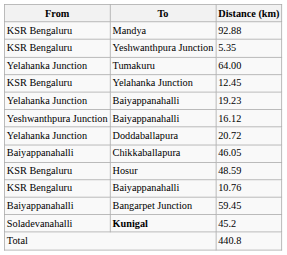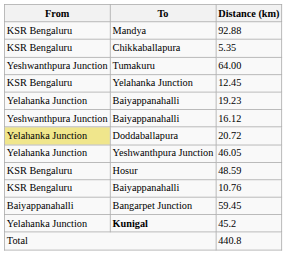 <table class="wikitable" style="font-size:small;">
 <tr>
 <th>From</th>
 <th>To</th>
 <th>Distance (km)</th>
 </tr>
 <tr>
 <td>KSR Bengaluru</td>
 <td>Mandya</td>
 <td>92.88</td>
 </tr>
 <tr>
 <td>KSR Bengaluru</td>
-<td>Yeshwanthpura Junction</td>
+<td>Chikkaballapura</td>
 <td>5.35</td>
 </tr>
 <tr>
-<td>Yelahanka Junction</td>
+<td>Yeshwanthpura Junction</td>
 <td>Tumakuru</td>
 <td>64.00</td>
 </tr>
 <tr>
 <td>KSR Bengaluru</td>
 <td>Yelahanka Junction</td>
 <td>12.45</td>
 </tr>
 <tr>
 <td>Yelahanka Junction</td>
 <td>Baiyappanahalli</td>
 <td>19.23</td>
 </tr>
 <tr>
 <td>Yeshwanthpura Junction</td>
 <td>Baiyappanahalli</td>
 <td>16.12</td>
 </tr>
 <tr>
-<td>Yelahanka Junction</td>
+<td style="background: khaki;">Yelahanka Junction</td>
 <td>Doddaballapura</td>
 <td>20.72</td>
 </tr>
 <tr>
-<td>Baiyappanahalli</td>
-<td>Chikkaballapura</td>
+<td>Yelahanka Junction</td>
+<td>Yeshwanthpura Junction</td>
 <td>46.05</td>
 </tr>
 <tr>
 <td>KSR Bengaluru</td>
 <td>Hosur</td>
 <td>48.59</td>
 </tr>
 <tr>
 <td>KSR Bengaluru</td>
 <td>Baiyappanahalli</td>
 <td>10.76</td>
 </tr>
 <tr>
 <td>Baiyappanahalli</td>
 <td>Bangarpet Junction</td>
 <td>59.45</td>
 </tr>
 <tr>
-<td>Soladevanahalli</td>
+<td>Yelahanka Junction</td>
 <td><strong>Kunigal</strong></td>
 <td>45.2</td>
 </tr>
 <tr>
 <td colspan="2">Total</td>
 <td>440.8</td>
 </tr>
 </table>
